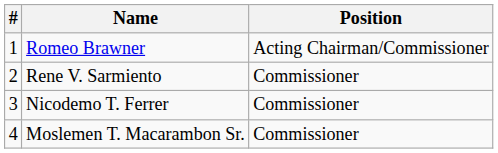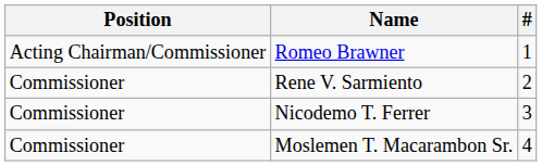 <table class="wikitable">
 <tr>
+<th>Position</th>
+<th>Name</th>
 <th>#</th>
-<th>Name</th>
-<th>Position</th>
 </tr>
 <tr>
+<td>Acting Chairman/Commissioner</td>
+<td><a href='#'>Romeo Brawner</a></td>
 <td>1</td>
-<td><a href='#'>Romeo Brawner</a></td>
-<td>Acting Chairman/Commissioner</td>
 </tr>
 <tr>
+<td>Commissioner</td>
+<td>Rene V. Sarmiento</td>
 <td>2</td>
-<td>Rene V. Sarmiento</td>
-<td>Commissioner</td>
 </tr>
 <tr>
+<td>Commissioner</td>
+<td>Nicodemo T. Ferrer</td>
 <td>3</td>
-<td>Nicodemo T. Ferrer</td>
-<td>Commissioner</td>
 </tr>
 <tr>
+<td>Commissioner</td>
+<td>Moslemen T. Macarambon Sr.</td>
 <td>4</td>
-<td>Moslemen T. Macarambon Sr.</td>
-<td>Commissioner</td>
 </tr>
 </table>
